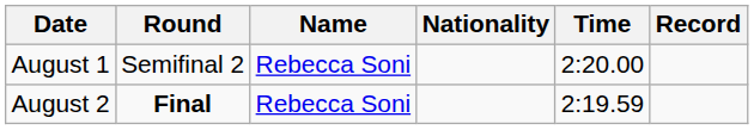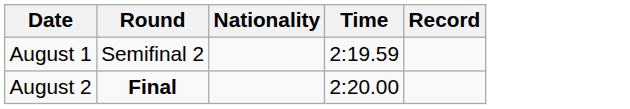 <table class=wikitable style=text-align:center>
 <tr>
 <th>Date</th>
 <th>Round</th>
-<th>Name</th>
 <th>Nationality</th>
 <th>Time</th>
 <th>Record</th>
 </tr>
 <tr>
 <td>August 1</td>
 <td>Semifinal 2</td>
-<td align=left><a href='#'>Rebecca Soni</a></td>
 <td align=left></td>
-<td>2:20.00</td>
+<td>2:19.59</td>
 <td></td>
 </tr>
 <tr>
 <td>August 2</td>
 <td><strong>Final</strong></td>
-<td align=left><a href='#'>Rebecca Soni</a></td>
 <td align=left></td>
-<td>2:19.59</td>
+<td>2:20.00</td>
 <td></td>
 </tr>
 </table>
